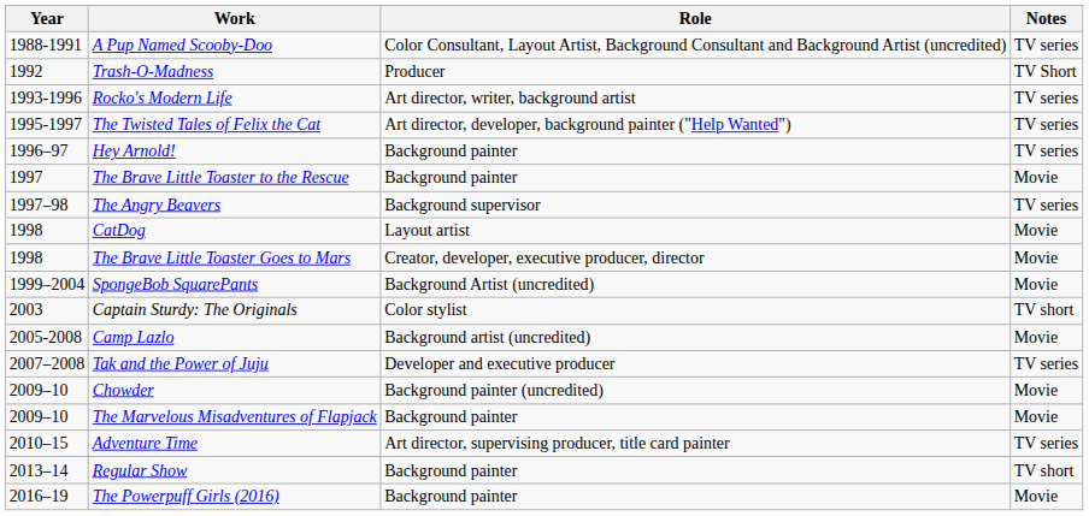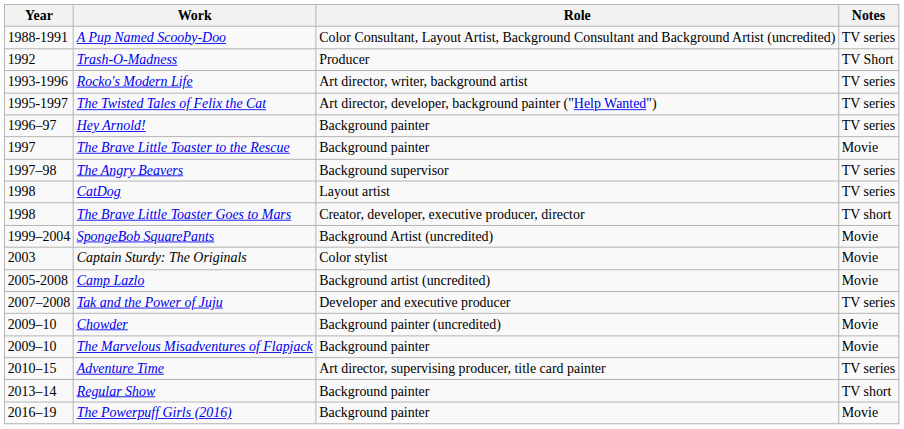 <table class="wikitable sortable">
 <tr>
 <th>Year</th>
 <th>Work</th>
 <th>Role</th>
 <th>Notes</th>
 </tr>
 <tr>
 <td>1988-1991</td>
 <td><em><a href='#'>A Pup Named Scooby-Doo</a></em></td>
 <td>Color Consultant, Layout Artist, Background Consultant and Background Artist (uncredited)</td>
 <td>TV series</td>
 </tr>
 <tr>
 <td>1992</td>
 <td><em><a href='#'>Trash-O-Madness</a></em></td>
 <td>Producer</td>
 <td>TV Short</td>
 </tr>
 <tr>
 <td>1993-1996</td>
 <td><em><a href='#'>Rocko's Modern Life</a></em></td>
 <td>Art director, writer, background artist</td>
 <td>TV series</td>
 </tr>
 <tr>
 <td>1995-1997</td>
 <td><em><a href='#'>The Twisted Tales of Felix the Cat</a></em></td>
 <td>Art director, developer, background painter ("<a href='#'>Help Wanted</a>")</td>
 <td>TV series</td>
 </tr>
 <tr>
 <td>1996–97</td>
 <td><em><a href='#'>Hey Arnold!</a></em></td>
 <td>Background painter</td>
 <td>TV series</td>
 </tr>
 <tr>
 <td>1997</td>
 <td><em><a href='#'>The Brave Little Toaster to the Rescue</a></em></td>
 <td>Background painter</td>
 <td>Movie</td>
 </tr>
 <tr>
 <td>1997–98</td>
 <td><em><a href='#'>The Angry Beavers</a></em></td>
 <td>Background supervisor</td>
 <td>TV series</td>
 </tr>
 <tr>
 <td>1998</td>
 <td><em><a href='#'>CatDog</a></em></td>
 <td>Layout artist</td>
-<td>Movie</td>
+<td>TV series</td>
 </tr>
 <tr>
 <td>1998</td>
 <td><em><a href='#'>The Brave Little Toaster Goes to Mars</a></em></td>
 <td>Creator, developer, executive producer, director</td>
-<td>Movie</td>
+<td>TV short</td>
 </tr>
 <tr>
 <td>1999–2004</td>
 <td><em><a href='#'>SpongeBob SquarePants</a></em></td>
 <td>Background Artist (uncredited)</td>
 <td>Movie</td>
 </tr>
 <tr>
 <td>2003</td>
 <td><em>Captain Sturdy: The Originals</em></td>
 <td>Color stylist</td>
-<td>TV short</td>
+<td>Movie</td>
 </tr>
 <tr>
 <td>2005-2008</td>
 <td><em><a href='#'>Camp Lazlo</a></em></td>
 <td>Background artist (uncredited)</td>
 <td>Movie</td>
 </tr>
 <tr>
 <td>2007–2008</td>
 <td><em><a href='#'>Tak and the Power of Juju</a></em></td>
 <td>Developer and executive producer</td>
 <td>TV series</td>
 </tr>
 <tr>
 <td>2009–10</td>
 <td><em><a href='#'>Chowder</a></em></td>
 <td>Background painter (uncredited)</td>
 <td>Movie</td>
 </tr>
 <tr>
 <td>2009–10</td>
 <td><em><a href='#'>The Marvelous Misadventures of Flapjack</a></em></td>
 <td>Background painter</td>
 <td>Movie</td>
 </tr>
 <tr>
 <td>2010–15</td>
 <td><em><a href='#'>Adventure Time</a></em></td>
 <td>Art director, supervising producer, title card painter</td>
 <td>TV series</td>
 </tr>
 <tr>
 <td>2013–14</td>
 <td><em><a href='#'>Regular Show</a></em></td>
 <td>Background painter</td>
 <td>TV short</td>
 </tr>
 <tr>
 <td>2016–19</td>
 <td><em><a href='#'>The Powerpuff Girls (2016)</a></em></td>
 <td>Background painter</td>
 <td>Movie</td>
 </tr>
 </table>
